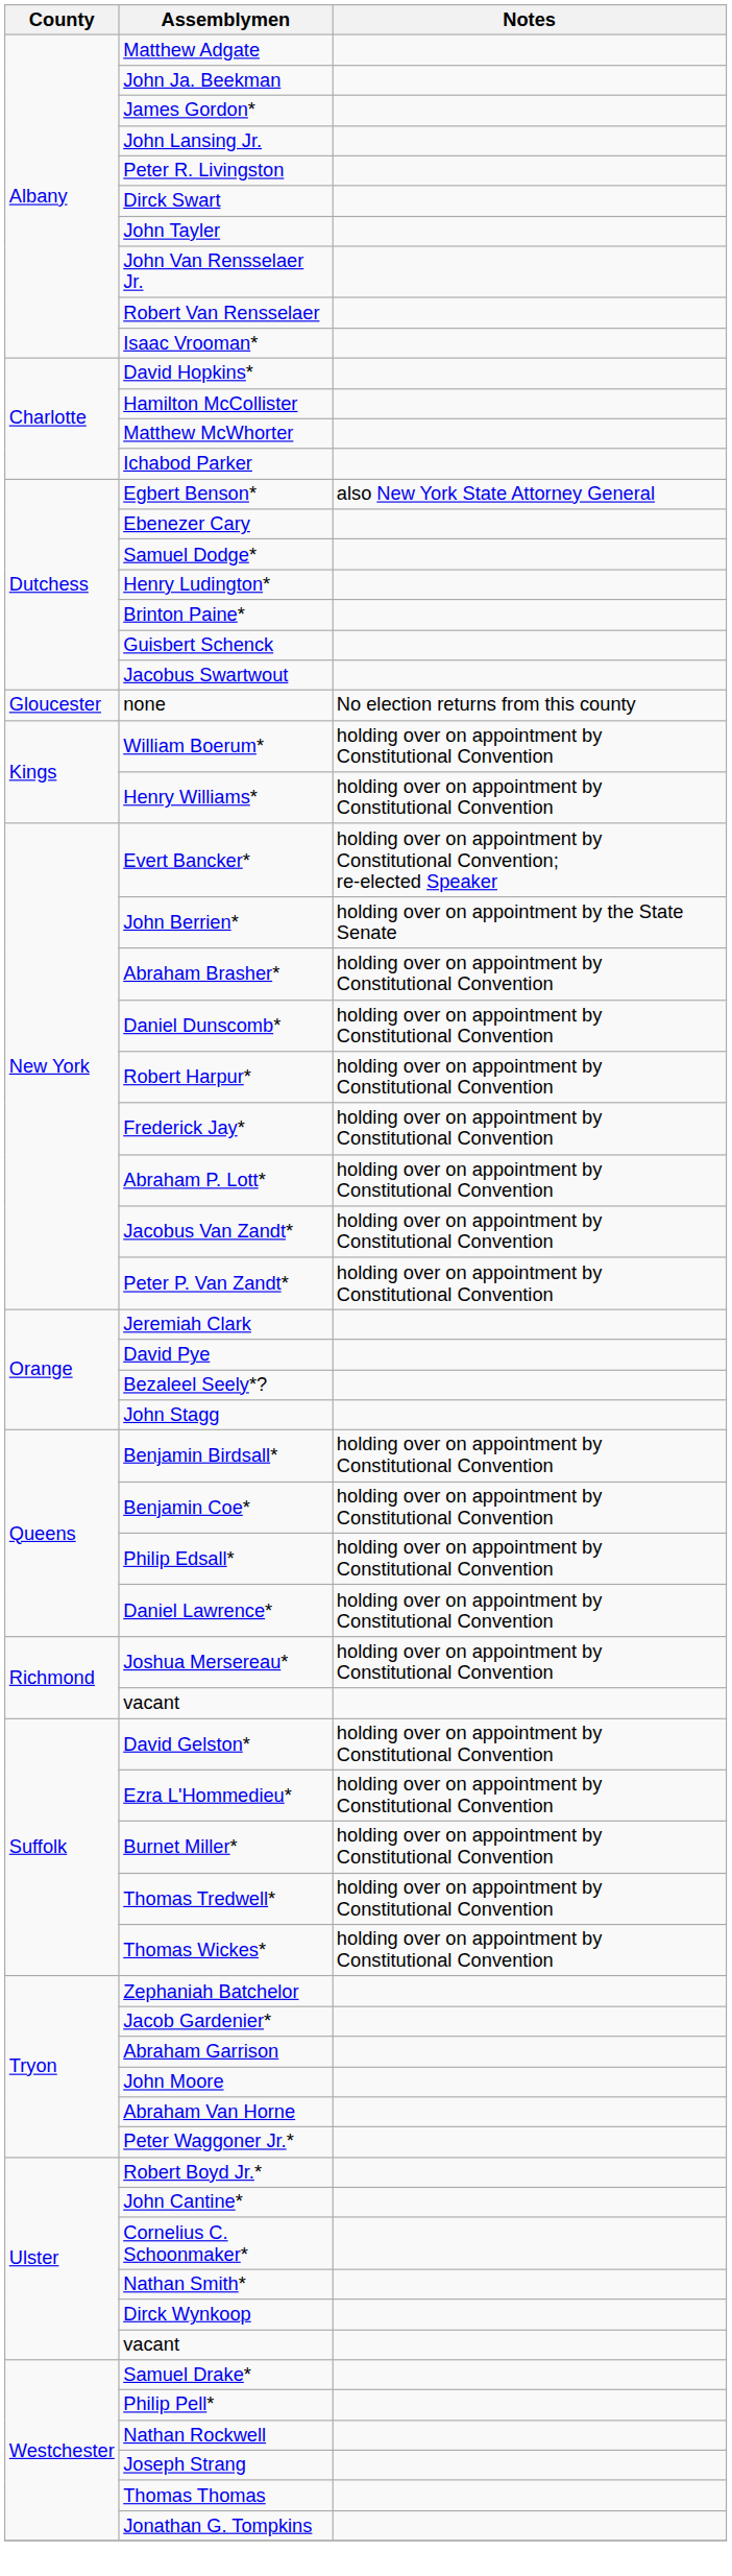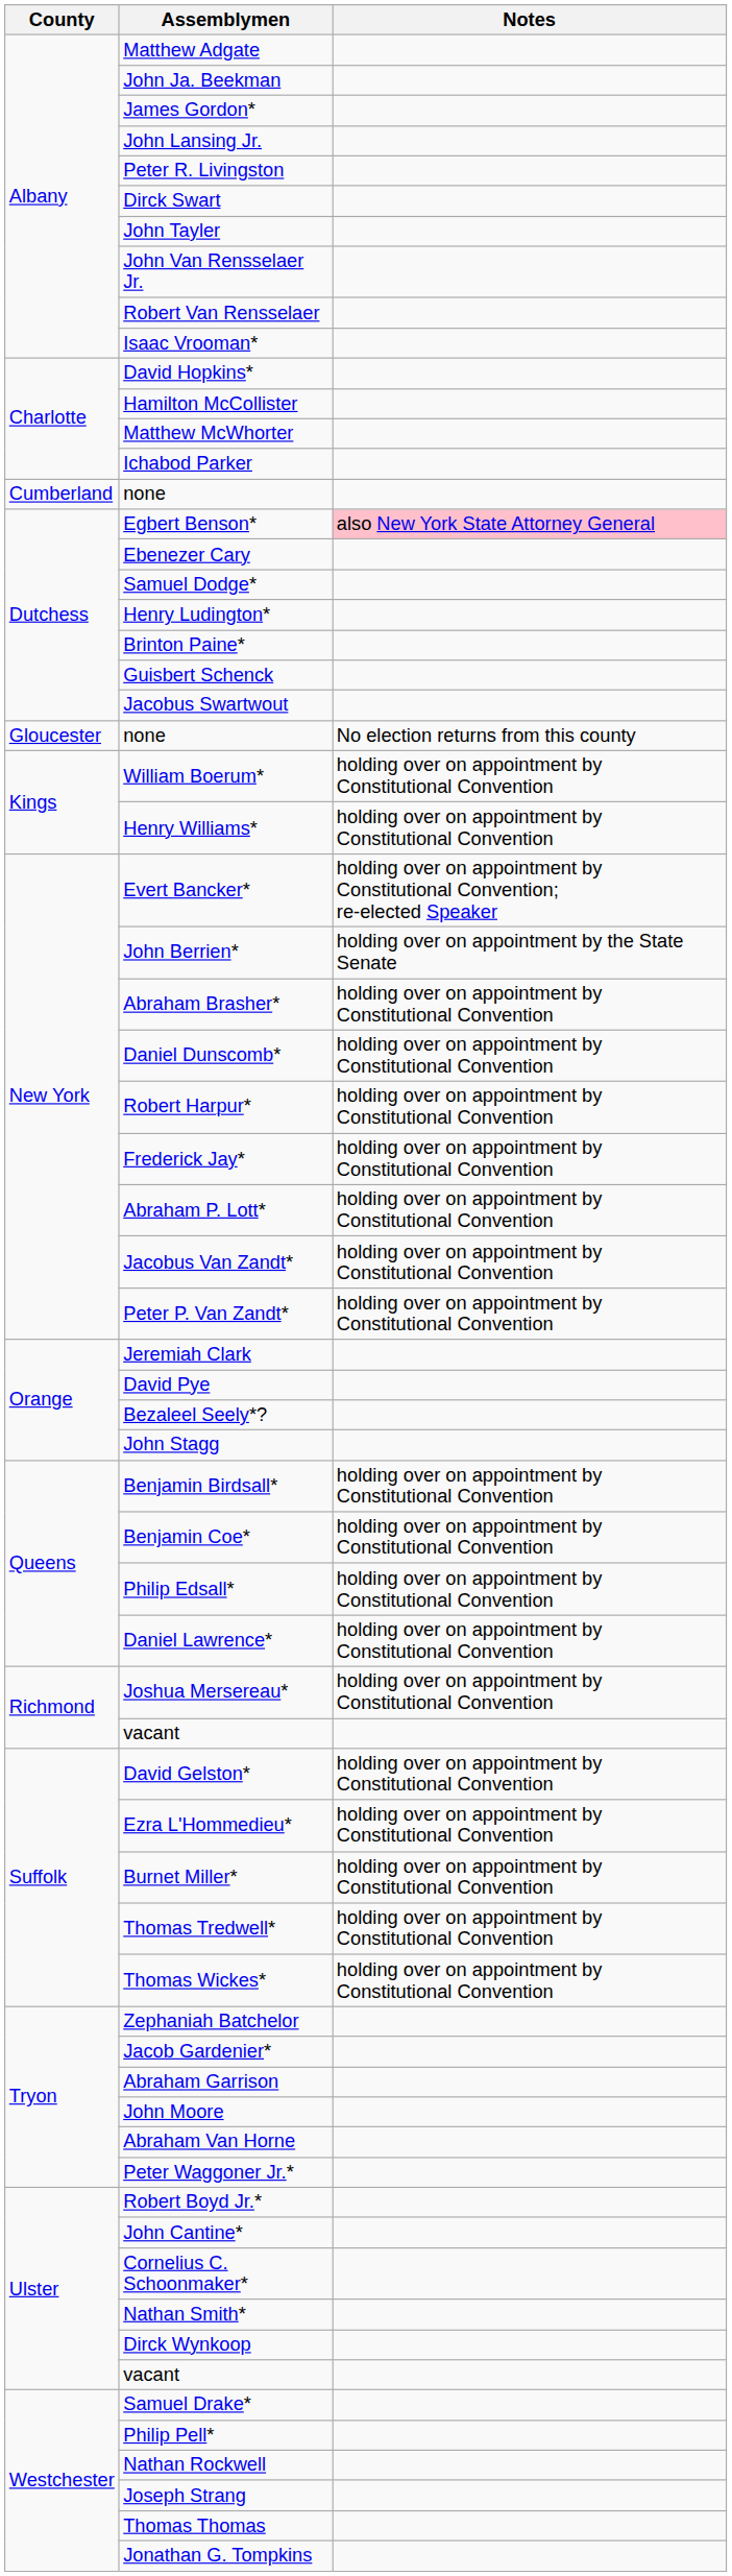 <table class=wikitable>
 <tr>
 <th>County</th>
 <th>Assemblymen</th>
 <th>Notes</th>
 </tr>
 <tr>
 <td rowspan="10"><a href='#'>Albany</a></td>
 <td><a href='#'>Matthew Adgate</a></td>
 <td></td>
 </tr>
 <tr>
 <td><a href='#'>John Ja. Beekman</a></td>
 <td></td>
 </tr>
 <tr>
 <td><a href='#'>James Gordon</a>*</td>
 <td></td>
 </tr>
 <tr>
 <td><a href='#'>John Lansing Jr.</a></td>
 <td></td>
 </tr>
 <tr>
 <td><a href='#'>Peter R. Livingston</a></td>
 <td></td>
 </tr>
 <tr>
 <td><a href='#'>Dirck Swart</a></td>
 <td></td>
 </tr>
 <tr>
 <td><a href='#'>John Tayler</a></td>
 <td></td>
 </tr>
 <tr>
 <td><a href='#'>John Van Rensselaer Jr.</a></td>
 <td></td>
 </tr>
 <tr>
 <td><a href='#'>Robert Van Rensselaer</a></td>
 <td></td>
 </tr>
 <tr>
 <td><a href='#'>Isaac Vrooman</a>*</td>
 <td></td>
 </tr>
 <tr>
 <td rowspan="4"><a href='#'>Charlotte</a></td>
 <td><a href='#'>David Hopkins</a>*</td>
 <td></td>
 </tr>
 <tr>
 <td><a href='#'>Hamilton McCollister</a></td>
 <td></td>
 </tr>
 <tr>
 <td><a href='#'>Matthew McWhorter</a></td>
 <td></td>
 </tr>
 <tr>
 <td><a href='#'>Ichabod Parker</a></td>
 <td></td>
 </tr>
 <tr>
+<td><a href='#'>Cumberland</a></td>
+<td>none</td>
+<td></td>
+</tr>
+<tr>
 <td rowspan="7"><a href='#'>Dutchess</a></td>
 <td><a href='#'>Egbert Benson</a>*</td>
-<td>also <a href='#'>New York State Attorney General</a></td>
+<td style="background: pink;">also <a href='#'>New York State Attorney General</a></td>
 </tr>
 <tr>
 <td><a href='#'>Ebenezer Cary</a></td>
 <td></td>
 </tr>
 <tr>
 <td><a href='#'>Samuel Dodge</a>*</td>
 <td></td>
 </tr>
 <tr>
 <td><a href='#'>Henry Ludington</a>*</td>
 <td></td>
 </tr>
 <tr>
 <td><a href='#'>Brinton Paine</a>*</td>
 <td></td>
 </tr>
 <tr>
 <td><a href='#'>Guisbert Schenck</a></td>
 <td></td>
 </tr>
 <tr>
 <td><a href='#'>Jacobus Swartwout</a></td>
 <td></td>
 </tr>
 <tr>
 <td><a href='#'>Gloucester</a></td>
 <td>none</td>
 <td>No election returns from this county</td>
 </tr>
 <tr>
 <td rowspan="2"><a href='#'>Kings</a></td>
 <td><a href='#'>William Boerum</a>*</td>
 <td>holding over on appointment by Constitutional Convention</td>
 </tr>
 <tr>
 <td><a href='#'>Henry Williams</a>*</td>
 <td>holding over on appointment by Constitutional Convention</td>
 </tr>
 <tr>
 <td rowspan="9"><a href='#'>New York</a></td>
 <td><a href='#'>Evert Bancker</a>*</td>
 <td>holding over on appointment by Constitutional Convention; <br>re-elected <a href='#'>Speaker</a></td>
 </tr>
 <tr>
 <td><a href='#'>John Berrien</a>*</td>
 <td>holding over on appointment by the State Senate</td>
 </tr>
 <tr>
 <td><a href='#'>Abraham Brasher</a>*</td>
 <td>holding over on appointment by Constitutional Convention</td>
 </tr>
 <tr>
 <td><a href='#'>Daniel Dunscomb</a>*</td>
 <td>holding over on appointment by Constitutional Convention</td>
 </tr>
 <tr>
 <td><a href='#'>Robert Harpur</a>*</td>
 <td>holding over on appointment by Constitutional Convention</td>
 </tr>
 <tr>
 <td><a href='#'>Frederick Jay</a>*</td>
 <td>holding over on appointment by Constitutional Convention</td>
 </tr>
 <tr>
 <td><a href='#'>Abraham P. Lott</a>*</td>
 <td>holding over on appointment by Constitutional Convention</td>
 </tr>
 <tr>
 <td><a href='#'>Jacobus Van Zandt</a>*</td>
 <td>holding over on appointment by Constitutional Convention</td>
 </tr>
 <tr>
 <td><a href='#'>Peter P. Van Zandt</a>*</td>
 <td>holding over on appointment by Constitutional Convention</td>
 </tr>
 <tr>
 <td rowspan="4"><a href='#'>Orange</a></td>
 <td><a href='#'>Jeremiah Clark</a></td>
 <td></td>
 </tr>
 <tr>
 <td><a href='#'>David Pye</a></td>
 <td></td>
 </tr>
 <tr>
 <td><a href='#'>Bezaleel Seely</a>*?</td>
 <td></td>
 </tr>
 <tr>
 <td><a href='#'>John Stagg</a></td>
 <td></td>
 </tr>
 <tr>
 <td rowspan="4"><a href='#'>Queens</a></td>
 <td><a href='#'>Benjamin Birdsall</a>*</td>
 <td>holding over on appointment by Constitutional Convention</td>
 </tr>
 <tr>
 <td><a href='#'>Benjamin Coe</a>*</td>
 <td>holding over on appointment by Constitutional Convention</td>
 </tr>
 <tr>
 <td><a href='#'>Philip Edsall</a>*</td>
 <td>holding over on appointment by Constitutional Convention</td>
 </tr>
 <tr>
 <td><a href='#'>Daniel Lawrence</a>*</td>
 <td>holding over on appointment by Constitutional Convention</td>
 </tr>
 <tr>
 <td rowspan="2"><a href='#'>Richmond</a></td>
 <td><a href='#'>Joshua Mersereau</a>*</td>
 <td>holding over on appointment by Constitutional Convention</td>
 </tr>
 <tr>
 <td>vacant</td>
 <td></td>
 </tr>
 <tr>
 <td rowspan="5"><a href='#'>Suffolk</a></td>
 <td><a href='#'>David Gelston</a>*</td>
 <td>holding over on appointment by Constitutional Convention</td>
 </tr>
 <tr>
 <td><a href='#'>Ezra L'Hommedieu</a>*</td>
 <td>holding over on appointment by Constitutional Convention</td>
 </tr>
 <tr>
 <td><a href='#'>Burnet Miller</a>*</td>
 <td>holding over on appointment by Constitutional Convention</td>
 </tr>
 <tr>
 <td><a href='#'>Thomas Tredwell</a>*</td>
 <td>holding over on appointment by Constitutional Convention</td>
 </tr>
 <tr>
 <td><a href='#'>Thomas Wickes</a>*</td>
 <td>holding over on appointment by Constitutional Convention</td>
 </tr>
 <tr>
 <td rowspan="6"><a href='#'>Tryon</a></td>
 <td><a href='#'>Zephaniah Batchelor</a></td>
 <td></td>
 </tr>
 <tr>
 <td><a href='#'>Jacob Gardenier</a>*</td>
 <td></td>
 </tr>
 <tr>
 <td><a href='#'>Abraham Garrison</a></td>
 <td></td>
 </tr>
 <tr>
 <td><a href='#'>John Moore</a></td>
 <td></td>
 </tr>
 <tr>
 <td><a href='#'>Abraham Van Horne</a></td>
 <td></td>
 </tr>
 <tr>
 <td><a href='#'>Peter Waggoner Jr.</a>*</td>
 <td></td>
 </tr>
 <tr>
 <td rowspan="6"><a href='#'>Ulster</a></td>
 <td><a href='#'>Robert Boyd Jr.</a>*</td>
 <td></td>
 </tr>
 <tr>
 <td><a href='#'>John Cantine</a>*</td>
 <td></td>
 </tr>
 <tr>
 <td><a href='#'>Cornelius C. Schoonmaker</a>*</td>
 <td></td>
 </tr>
 <tr>
 <td><a href='#'>Nathan Smith</a>*</td>
 <td></td>
 </tr>
 <tr>
 <td><a href='#'>Dirck Wynkoop</a></td>
 <td></td>
 </tr>
 <tr>
 <td>vacant</td>
 <td></td>
 </tr>
 <tr>
 <td rowspan="6"><a href='#'>Westchester</a></td>
 <td><a href='#'>Samuel Drake</a>*</td>
 <td></td>
 </tr>
 <tr>
 <td><a href='#'>Philip Pell</a>*</td>
 <td></td>
 </tr>
 <tr>
 <td><a href='#'>Nathan Rockwell</a></td>
 <td></td>
 </tr>
 <tr>
 <td><a href='#'>Joseph Strang</a></td>
 <td></td>
 </tr>
 <tr>
 <td><a href='#'>Thomas Thomas</a></td>
 <td></td>
 </tr>
 <tr>
 <td><a href='#'>Jonathan G. Tompkins</a></td>
 <td></td>
 </tr>
 <tr>
 </tr>
 </table>
